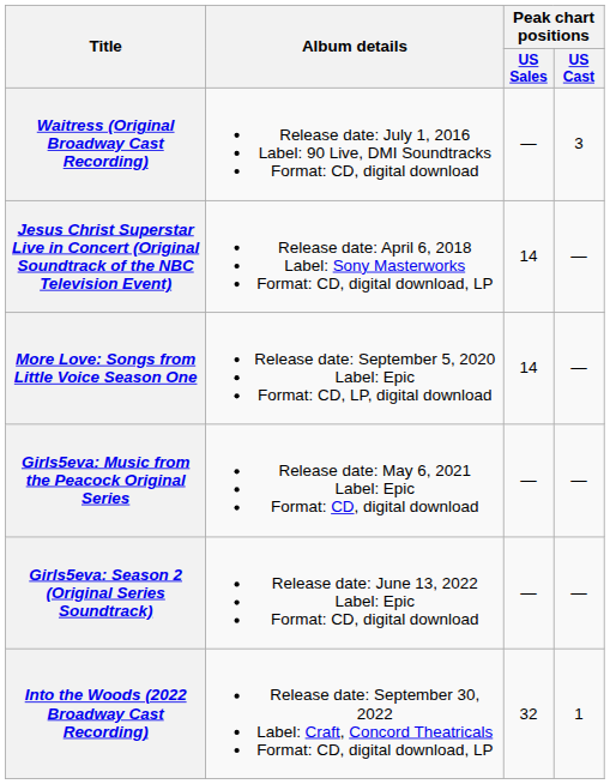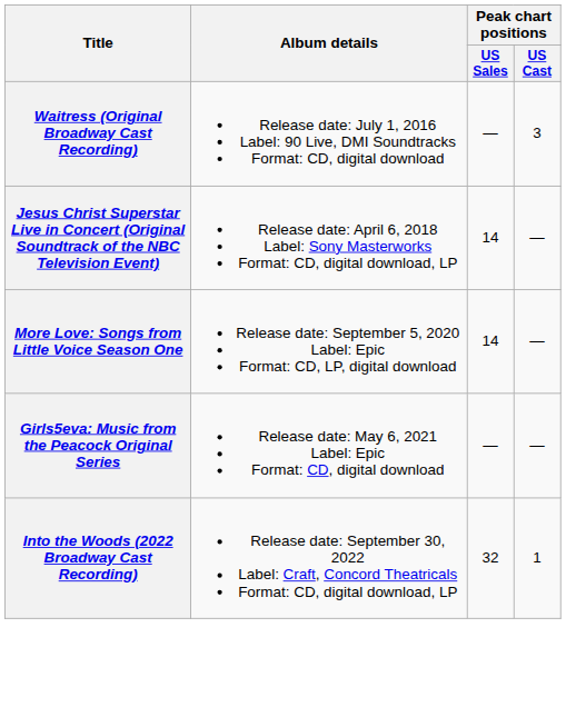 <table class="wikitable plainrowheaders" style="text-align:center;">
 <tr>
 <th scope="col" rowspan="2" style="width:12em;">Title</th>
 <th scope="col" rowspan="2" style="width:18em;">Album details</th>
 <th scope="col" colspan="2">Peak chart positions</th>
 </tr>
 <tr>
 <th scope="col" style="width:3em;font-size:90%;"><a href='#'>US<br>Sales</a><br></th>
 <th scope="col" style="width:3em;font-size:90%;"><a href='#'>US<br>Cast</a><br></th>
 </tr>
 <tr>
 <th scope="row"><em><a href='#'>Waitress (Original Broadway Cast Recording)</a></em></th>
 <td><br><ul><li>Release date: July 1, 2016</li><li>Label: 90 Live, DMI Soundtracks</li><li>Format: CD, digital download</li></ul></td>
 <td>—</td>
 <td>3</td>
 </tr>
 <tr>
 <th scope="row"><em><a href='#'>Jesus Christ Superstar Live in Concert (Original Soundtrack of the NBC Television Event)</a></em></th>
 <td><br><ul><li>Release date: April 6, 2018</li><li>Label: <a href='#'>Sony Masterworks</a></li><li>Format: CD, digital download, LP</li></ul></td>
 <td>14</td>
 <td>—</td>
 </tr>
 <tr>
 <th scope="row"><em><a href='#'>More Love: Songs from Little Voice Season One</a></em></th>
 <td><br><ul><li>Release date: September 5, 2020</li><li>Label: Epic</li><li>Format: CD, LP, digital download</li></ul></td>
 <td>14</td>
 <td>—</td>
 </tr>
 <tr>
 <th scope="row"><em><a href='#'>Girls5eva: Music from the Peacock Original Series</a></em></th>
 <td><br><ul><li>Release date: May 6, 2021</li><li>Label: Epic</li><li>Format: <a href='#'>CD</a>, digital download</li></ul></td>
 <td>—</td>
 <td>—</td>
 </tr>
 <tr>
-<th scope="row"><em><a href='#'>Girls5eva: Season 2 (Original Series Soundtrack)</a></em></th>
-<td><br><ul><li>Release date: June 13, 2022</li><li>Label: Epic</li><li>Format: CD, digital download</li></ul></td>
-<td>—</td>
-<td>—</td>
-</tr>
-<tr>
 <th scope="row"><em><a href='#'>Into the Woods (2022 Broadway Cast Recording)</a></em></th>
 <td><br><ul><li>Release date: September 30, 2022</li><li>Label: <a href='#'>Craft</a>, <a href='#'>Concord Theatricals</a></li><li>Format: CD, digital download, LP</li></ul></td>
 <td>32</td>
 <td>1</td>
 </tr>
 </table>
